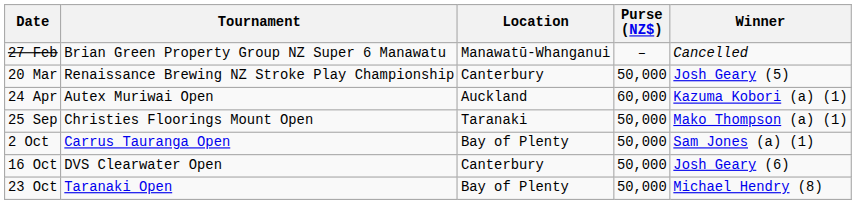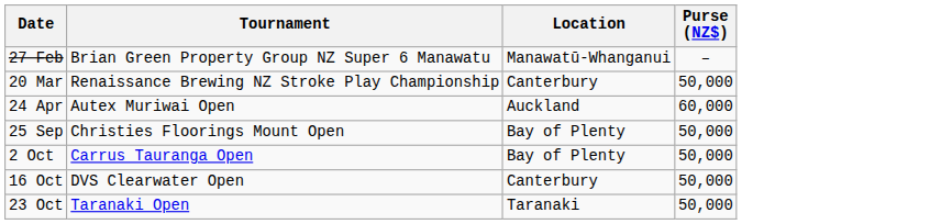 <table class="wikitable" style="font-size:95%">
 <tr>
 <th>Date</th>
 <th>Tournament</th>
 <th>Location</th>
 <th>Purse<br>(<a href='#'>NZ$</a>)</th>
-<th>Winner</th>
 </tr>
 <tr>
 <td><s>27 Feb</s></td>
 <td>Brian Green Property Group NZ Super 6 Manawatu</td>
 <td>Manawatū-Whanganui</td>
 <td align=center>–</td>
-<td><em>Cancelled</em></td>
 </tr>
 <tr>
 <td>20 Mar</td>
 <td>Renaissance Brewing NZ Stroke Play Championship</td>
 <td>Canterbury</td>
 <td align=right>50,000</td>
-<td> <a href='#'>Josh Geary</a> (5)</td>
 </tr>
 <tr>
 <td>24 Apr</td>
 <td>Autex Muriwai Open</td>
 <td>Auckland</td>
 <td align=right>60,000</td>
-<td> <a href='#'>Kazuma Kobori</a> (a) (1)</td>
 </tr>
 <tr>
 <td>25 Sep</td>
 <td>Christies Floorings Mount Open</td>
-<td>Taranaki</td>
+<td>Bay of Plenty</td>
 <td align=right>50,000</td>
-<td> <a href='#'>Mako Thompson</a> (a) (1)</td>
 </tr>
 <tr>
 <td>2 Oct</td>
 <td><a href='#'>Carrus Tauranga Open</a></td>
 <td>Bay of Plenty</td>
 <td align=right>50,000</td>
-<td> <a href='#'>Sam Jones</a> (a) (1)</td>
 </tr>
 <tr>
 <td>16 Oct</td>
 <td>DVS Clearwater Open</td>
 <td>Canterbury</td>
 <td align=right>50,000</td>
-<td> <a href='#'>Josh Geary</a> (6)</td>
 </tr>
 <tr>
 <td>23 Oct</td>
 <td><a href='#'>Taranaki Open</a></td>
-<td>Bay of Plenty</td>
+<td>Taranaki</td>
 <td align=right>50,000</td>
-<td> <a href='#'>Michael Hendry</a> (8)</td>
 </tr>
 </table>
